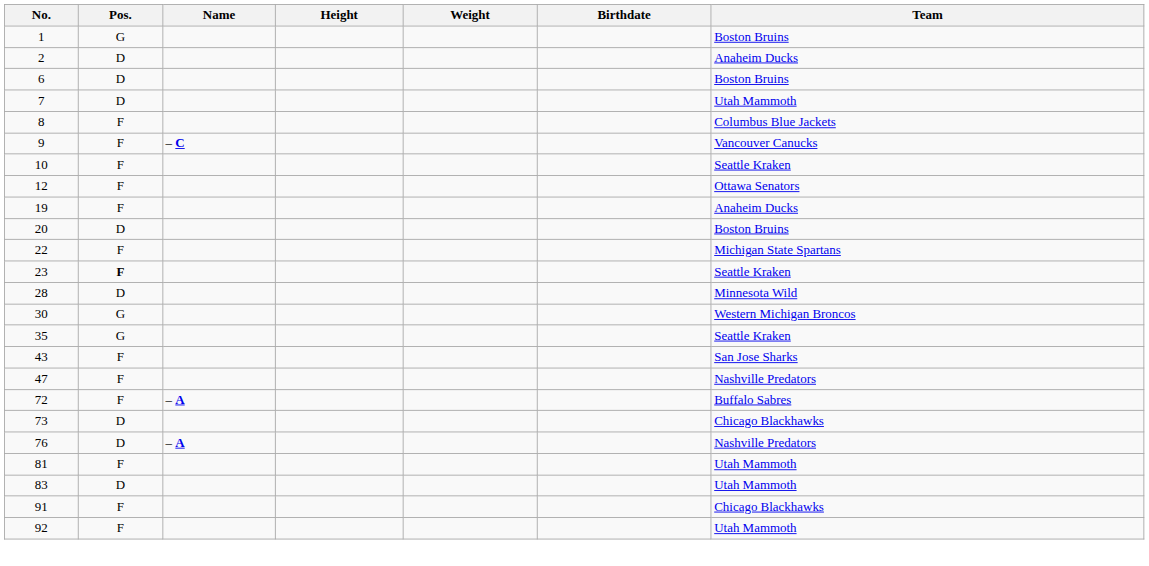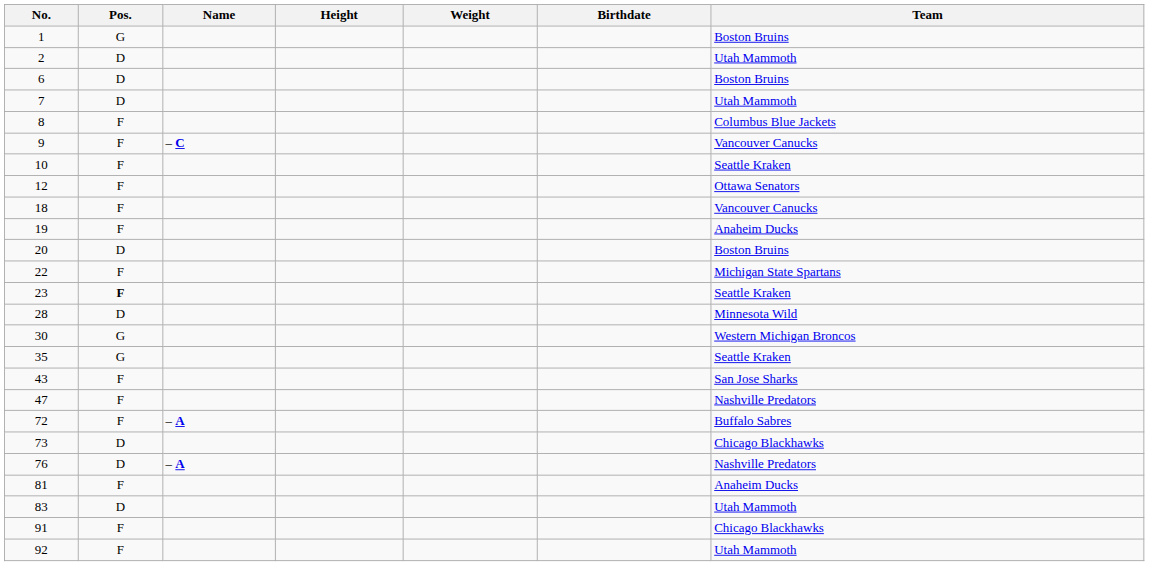 <table width="80%" class="wikitable sortable" style="font-size: 90%; text-align: center;">
 <tr>
 <th>No.</th>
 <th>Pos.</th>
 <th>Name</th>
 <th>Height</th>
 <th>Weight</th>
 <th>Birthdate</th>
 <th>Team</th>
 </tr>
 <tr>
 <td>1</td>
 <td>G</td>
 <td align=left></td>
 <td></td>
 <td></td>
 <td></td>
 <td style="text-align:left;"> <a href='#'>Boston Bruins</a></td>
 </tr>
 <tr>
 <td>2</td>
 <td>D</td>
 <td align=left></td>
 <td></td>
 <td></td>
 <td></td>
-<td style="text-align:left;"> <a href='#'>Anaheim Ducks</a></td>
+<td style="text-align:left;"> <a href='#'>Utah Mammoth</a></td>
 </tr>
 <tr>
 <td>6</td>
 <td>D</td>
 <td align=left></td>
 <td></td>
 <td></td>
 <td></td>
 <td style="text-align:left;"> <a href='#'>Boston Bruins</a></td>
 </tr>
 <tr>
 <td>7</td>
 <td>D</td>
 <td align=left></td>
 <td></td>
 <td></td>
 <td></td>
 <td style="text-align:left;"> <a href='#'>Utah Mammoth</a></td>
 </tr>
 <tr>
 <td>8</td>
 <td>F</td>
 <td align=left></td>
 <td></td>
 <td></td>
 <td></td>
 <td style="text-align: left;"> <a href='#'>Columbus Blue Jackets</a></td>
 </tr>
 <tr>
 <td>9</td>
 <td>F</td>
 <td align=left> – <strong><a href='#'>C</a></strong></td>
 <td></td>
 <td></td>
 <td></td>
 <td style="text-align:left;"> <a href='#'>Vancouver Canucks</a></td>
 </tr>
 <tr>
 <td>10</td>
 <td>F</td>
 <td align=left></td>
 <td></td>
 <td></td>
 <td></td>
 <td style="text-align:left;"> <a href='#'>Seattle Kraken</a></td>
 </tr>
 <tr>
 <td>12</td>
 <td>F</td>
 <td align=left></td>
 <td></td>
 <td></td>
 <td></td>
 <td style="text-align:left;"> <a href='#'>Ottawa Senators</a></td>
+</tr>
+<tr>
+<td>18</td>
+<td>F</td>
+<td align=left></td>
+<td></td>
+<td></td>
+<td></td>
+<td style="text-align:left;"> <a href='#'>Vancouver Canucks</a></td>
 </tr>
 <tr>
 <td>19</td>
 <td>F</td>
 <td align=left></td>
 <td></td>
 <td></td>
 <td></td>
 <td style="text-align:left;"> <a href='#'>Anaheim Ducks</a></td>
 </tr>
 <tr>
 <td>20</td>
 <td>D</td>
 <td align=left></td>
 <td></td>
 <td></td>
 <td></td>
 <td style="text-align:left;"> <a href='#'>Boston Bruins</a></td>
 </tr>
 <tr>
 <td>22</td>
 <td>F</td>
 <td align=left></td>
 <td></td>
 <td></td>
 <td></td>
 <td style="text-align:left;"> <a href='#'>Michigan State Spartans</a></td>
 </tr>
 <tr>
 <td>23</td>
 <td><strong>F</strong></td>
 <td align=left></td>
 <td></td>
 <td></td>
 <td></td>
 <td style="text-align:left;"> <a href='#'>Seattle Kraken</a></td>
 </tr>
 <tr>
 <td>28</td>
 <td>D</td>
 <td align=left></td>
 <td></td>
 <td></td>
 <td></td>
 <td style="text-align:left;"> <a href='#'>Minnesota Wild</a></td>
 </tr>
 <tr>
 <td>30</td>
 <td>G</td>
 <td align=left></td>
 <td></td>
 <td></td>
 <td></td>
 <td style="text-align:left;"> <a href='#'>Western Michigan Broncos</a></td>
 </tr>
 <tr>
 <td>35</td>
 <td>G</td>
 <td align=left></td>
 <td></td>
 <td></td>
 <td></td>
 <td style="text-align:left;"> <a href='#'>Seattle Kraken</a></td>
 </tr>
 <tr>
 <td>43</td>
 <td>F</td>
 <td align=left></td>
 <td></td>
 <td></td>
 <td></td>
 <td style="text-align:left;"> <a href='#'>San Jose Sharks</a></td>
 </tr>
 <tr>
 <td>47</td>
 <td>F</td>
 <td align=left></td>
 <td></td>
 <td></td>
 <td></td>
 <td style="text-align:left;"> <a href='#'>Nashville Predators</a></td>
 </tr>
 <tr>
 <td>72</td>
 <td>F</td>
 <td align=left> – <strong><a href='#'>A</a></strong></td>
 <td></td>
 <td></td>
 <td></td>
 <td style="text-align:left;"> <a href='#'>Buffalo Sabres</a></td>
 </tr>
 <tr>
 <td>73</td>
 <td>D</td>
 <td align=left></td>
 <td></td>
 <td></td>
 <td></td>
 <td style="text-align:left;"> <a href='#'>Chicago Blackhawks</a></td>
 </tr>
 <tr>
 <td>76</td>
 <td>D</td>
 <td align=left> – <strong><a href='#'>A</a></strong></td>
 <td></td>
 <td></td>
 <td></td>
 <td style="text-align:left;"> <a href='#'>Nashville Predators</a></td>
 </tr>
 <tr>
 <td>81</td>
 <td>F</td>
 <td align=left></td>
 <td></td>
 <td></td>
 <td></td>
-<td style="text-align:left;"> <a href='#'>Utah Mammoth</a></td>
+<td style="text-align:left;"> <a href='#'>Anaheim Ducks</a></td>
 </tr>
 <tr>
 <td>83</td>
 <td>D</td>
 <td align=left></td>
 <td></td>
 <td></td>
 <td></td>
 <td style="text-align:left;"> <a href='#'>Utah Mammoth</a></td>
 </tr>
 <tr>
 <td>91</td>
 <td>F</td>
 <td align=left></td>
 <td></td>
 <td></td>
 <td></td>
 <td style="text-align:left;"> <a href='#'>Chicago Blackhawks</a></td>
 </tr>
 <tr>
 <td>92</td>
 <td>F</td>
 <td align=left></td>
 <td></td>
 <td></td>
 <td></td>
 <td style="text-align:left;"> <a href='#'>Utah Mammoth</a></td>
 </tr>
 </table>
